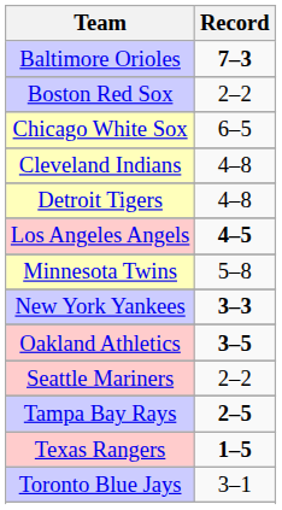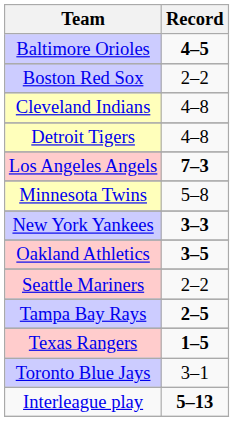 <table class="wikitable">
 <tr>
 <th>Team</th>
 <th>Record</th>
 </tr>
 <tr style="text-align:center">
 <td bgcolor="#ccccff"><a href='#'>Baltimore Orioles</a></td>
-<td><strong>7–3</strong></td>
+<td><strong>4–5</strong></td>
 </tr>
 <tr>
 </tr>
 <tr style="text-align:center">
 <td bgcolor="#ccccff"><a href='#'>Boston Red Sox</a></td>
 <td>2–2</td>
 </tr>
 <tr>
-</tr>
-<tr style="text-align:center">
-<td bgcolor="#ffffbb"><a href='#'>Chicago White Sox</a></td>
-<td>6–5</td>
 </tr>
 <tr>
 </tr>
 <tr style="text-align:center">
 <td bgcolor="#ffffbb"><a href='#'>Cleveland Indians</a></td>
 <td>4–8</td>
 </tr>
 <tr>
 </tr>
 <tr style="text-align:center">
 <td bgcolor="#ffffbb"><a href='#'>Detroit Tigers</a></td>
 <td>4–8</td>
 </tr>
 <tr>
 </tr>
 <tr style="text-align:center">
 <td bgcolor="#ffcccc"><a href='#'>Los Angeles Angels</a></td>
-<td><strong>4–5</strong></td>
+<td><strong>7–3</strong></td>
 </tr>
 <tr>
 </tr>
 <tr style="text-align:center">
 <td bgcolor="#ffffbb"><a href='#'>Minnesota Twins</a></td>
 <td>5–8</td>
 </tr>
 <tr>
 </tr>
 <tr style="text-align:center">
 <td bgcolor="#ccccff"><a href='#'>New York Yankees</a></td>
 <td><strong>3–3</strong></td>
 </tr>
 <tr>
 </tr>
 <tr style="text-align:center">
 <td bgcolor="#ffcccc"><a href='#'>Oakland Athletics</a></td>
 <td><strong>3–5</strong></td>
 </tr>
 <tr>
 </tr>
 <tr style="text-align:center">
 <td bgcolor="#ffcccc"><a href='#'>Seattle Mariners</a></td>
 <td>2–2</td>
 </tr>
 <tr>
 </tr>
 <tr style="text-align:center">
 <td bgcolor="#ccccff"><a href='#'>Tampa Bay Rays</a></td>
 <td><strong>2–5</strong></td>
 </tr>
 <tr>
 </tr>
 <tr style="text-align:center">
 <td bgcolor="#ffcccc"><a href='#'>Texas Rangers</a></td>
 <td><strong>1–5</strong></td>
 </tr>
 <tr>
 </tr>
 <tr style="text-align:center">
 <td bgcolor="#ccccff"><a href='#'>Toronto Blue Jays</a></td>
 <td>3–1</td>
 </tr>
 <tr>
 </tr>
+<tr style="text-align:center">
+<td><a href='#'>Interleague play</a></td>
+<td><strong>5–13</strong></td>
+</tr>
 <tr>
 </tr>
 </table>
